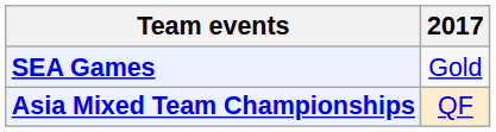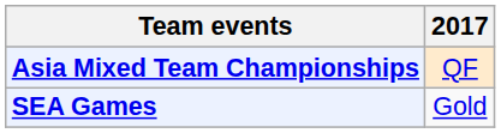 <table class="wikitable" style="font-size: 90%; text-align:center">
 <tr>
 <th>Team events</th>
 <th>2017</th>
 </tr>
 <tr>
+<td bgcolor="#ECF2FF"; align="left"><strong><a href='#'>Asia Mixed Team Championships</a></strong></td>
+<td bgcolor=FFEBCD><a href='#'>QF</a></td>
+</tr>
+<tr>
 <td bgcolor="#ECF2FF"; align="left"><strong><a href='#'>SEA Games</a></strong></td>
 <td> <a href='#'>Gold</a></td>
 </tr>
-<tr>
-<td bgcolor="#ECF2FF"; align="left"><strong><a href='#'>Asia Mixed Team Championships</a></strong></td>
-<td bgcolor=FFEBCD><a href='#'>QF</a></td>
-</tr>
 </table>
